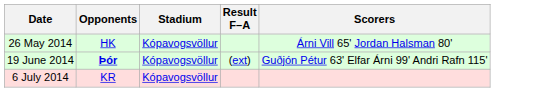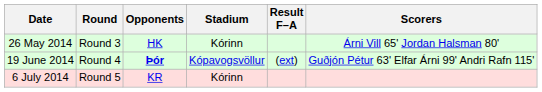 <table class="wikitable" style="text-align:center">
 <tr>
 <th>Date</th>
+<th>Round</th>
 <th>Opponents</th>
 <th>Stadium</th>
 <th>Result<br>F–A</th>
 <th>Scorers</th>
 </tr>
 <tr bgcolor="#ddffdd">
 <td>26 May 2014</td>
+<td>Round 3</td>
 <td><a href='#'>HK</a></td>
-<td><a href='#'>Kópavogsvöllur</a></td>
+<td>Kórinn</td>
 <td></td>
 <td><a href='#'>Árni Vill</a> 65' <a href='#'>Jordan Halsman</a> 80'</td>
 </tr>
 <tr bgcolor="#ddffdd">
 <td>19 June 2014</td>
+<td>Round 4</td>
 <td><strong><a href='#'>Þór</a></strong></td>
 <td><a href='#'>Kópavogsvöllur</a></td>
 <td> (<a href='#'>ext</a>)</td>
 <td><a href='#'>Guðjón Pétur</a> 63' Elfar Árni 99' Andri Rafn 115'</td>
 </tr>
 <tr bgcolor="#ffdddd">
 <td>6 July 2014</td>
+<td>Round 5</td>
 <td><a href='#'>KR</a></td>
-<td><a href='#'>Kópavogsvöllur</a></td>
+<td>Kórinn</td>
 <td></td>
 <td></td>
 </tr>
 </table>
